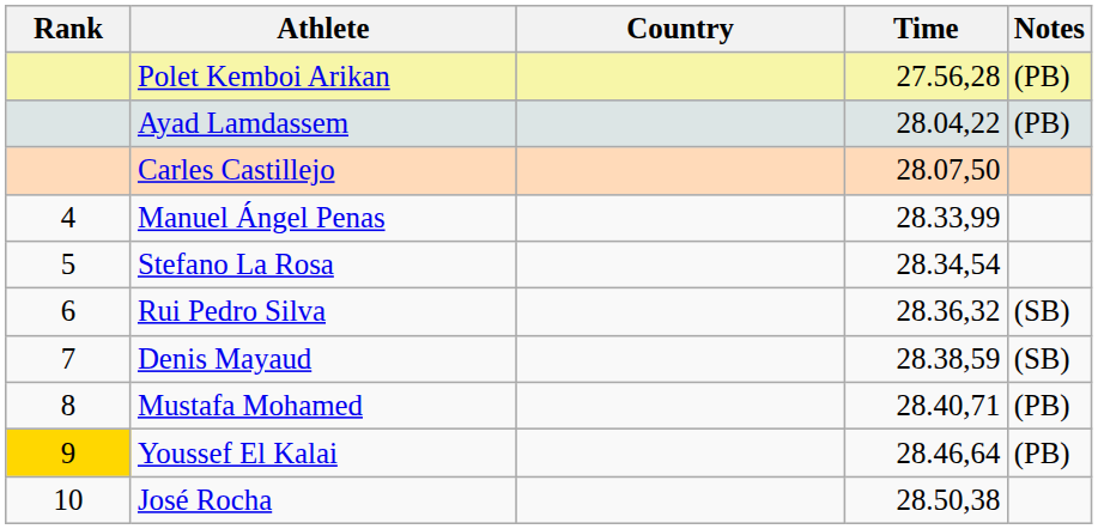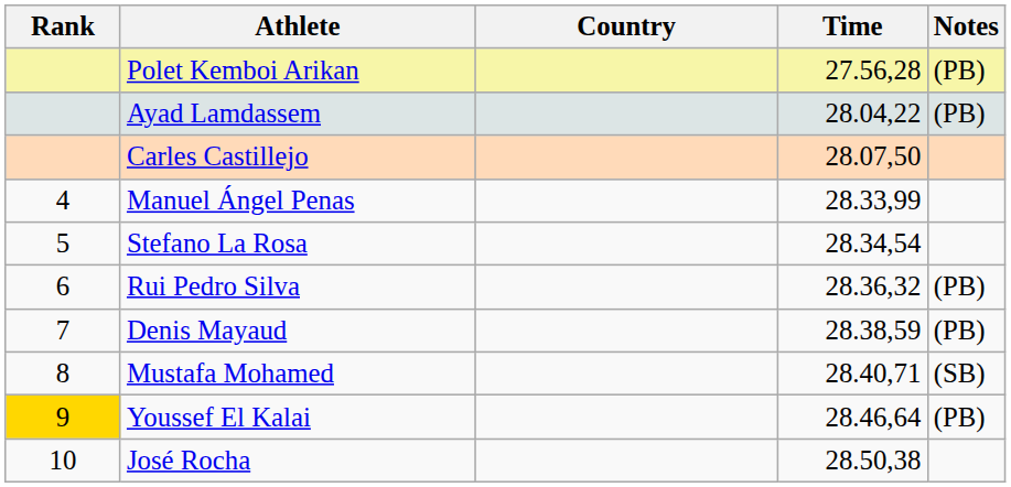 <table class="wikitable">
 <tr>
 <th width = 60>Rank</th>
 <th width = 200>Athlete</th>
 <th width = 170>Country</th>
 <th width = 80>Time</th>
 <th>Notes</th>
 </tr>
 <tr bgcolor="#F7F6A8">
 <td align=center></td>
 <td><a href='#'>Polet Kemboi Arikan</a></td>
 <td></td>
 <td align="right">27.56,28</td>
 <td>(PB)</td>
 </tr>
 <tr bgcolor="#DCE5E5">
 <td align=center></td>
 <td><a href='#'>Ayad Lamdassem</a></td>
 <td></td>
 <td align="right">28.04,22</td>
 <td>(PB)</td>
 </tr>
 <tr bgcolor="#FFDAB9">
 <td align=center></td>
 <td><a href='#'>Carles Castillejo</a></td>
 <td></td>
 <td align="right">28.07,50</td>
 <td></td>
 </tr>
 <tr>
 <td align=center>4</td>
 <td><a href='#'>Manuel Ángel Penas</a></td>
 <td></td>
 <td align="right">28.33,99</td>
 <td></td>
 </tr>
 <tr>
 <td align=center>5</td>
 <td><a href='#'>Stefano La Rosa</a></td>
 <td></td>
 <td align="right">28.34,54</td>
 <td></td>
 </tr>
 <tr>
 <td align=center>6</td>
 <td><a href='#'>Rui Pedro Silva</a></td>
 <td></td>
 <td align="right">28.36,32</td>
-<td>(SB)</td>
+<td>(PB)</td>
 </tr>
 <tr>
 <td align=center>7</td>
 <td><a href='#'>Denis Mayaud</a></td>
 <td></td>
 <td align="right">28.38,59</td>
-<td>(SB)</td>
+<td>(PB)</td>
 </tr>
 <tr>
 <td align=center>8</td>
 <td><a href='#'>Mustafa Mohamed</a></td>
 <td></td>
 <td align="right">28.40,71</td>
-<td>(PB)</td>
+<td>(SB)</td>
 </tr>
 <tr>
 <td align=center style="background: gold;">9</td>
 <td><a href='#'>Youssef El Kalai</a></td>
 <td></td>
 <td align="right">28.46,64</td>
 <td>(PB)</td>
 </tr>
 <tr>
 <td align=center>10</td>
 <td><a href='#'>José Rocha</a></td>
 <td></td>
 <td align="right">28.50,38</td>
 <td></td>
 </tr>
 </table>
